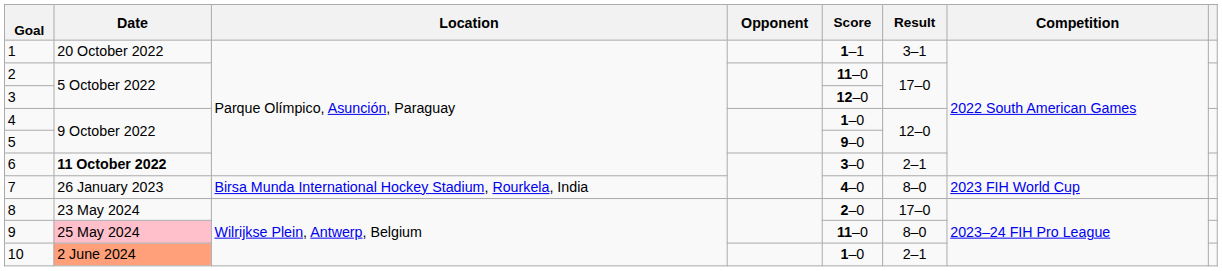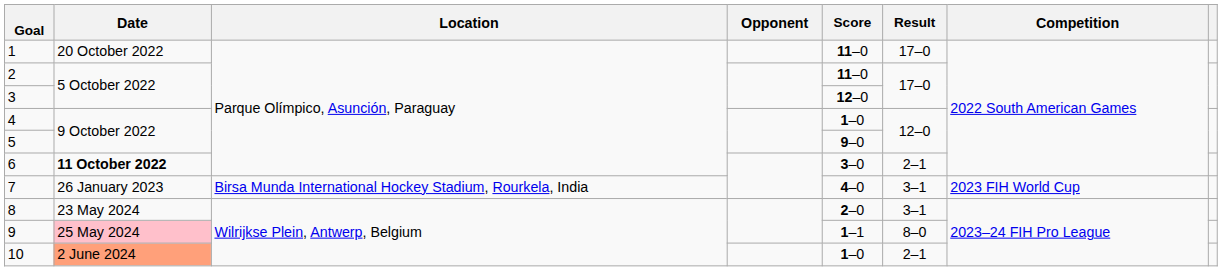 <table class="wikitable sortable" style="font-size:90%" width=97%>
 <tr>
 <th style="font-size:95%;" data-sort-type=number><br>Goal</th>
 <th align=center>Date</th>
 <th>Location</th>
 <th width=90>Opponent</th>
 <th data-sort-type="number" style="font-size:95%">Score</th>
 <th data-sort-type="number" style="font-size:95%">Result</th>
 <th>Competition</th>
 <th></th>
 </tr>
 <tr>
 <td>1</td>
 <td>20 October 2022</td>
 <td rowspan=6>Parque Olímpico, <a href='#'>Asunción</a>, Paraguay</td>
 <td></td>
-<td align="center"><strong>1</strong>–1</td>
-<td align="center">3–1</td>
+<td align="center"><strong>11</strong>–0</td>
+<td align="center">17–0</td>
 <td rowspan=6><a href='#'>2022 South American Games</a></td>
 <td></td>
 </tr>
 <tr>
 <td>2</td>
 <td rowspan=2>5 October 2022</td>
 <td rowspan=2></td>
 <td align="center"><strong>11</strong>–0</td>
 <td rowspan=2; align="center">17–0</td>
 <td rowspan=2></td>
 </tr>
 <tr>
 <td>3</td>
 <td align="center"><strong>12</strong>–0</td>
 </tr>
 <tr>
 <td>4</td>
 <td rowspan=2>9 October 2022</td>
 <td rowspan=2></td>
 <td align="center"><strong>1</strong>–0</td>
 <td rowspan=2; align="center">12–0</td>
 <td rowspan=2></td>
 </tr>
 <tr>
 <td>5</td>
 <td align="center"><strong>9</strong>–0</td>
 </tr>
 <tr>
 <td>6</td>
 <td><strong>11 October 2022</strong></td>
 <td rowspan=2></td>
 <td align="center"><strong>3</strong>–0</td>
 <td align="center">2–1</td>
 <td></td>
 </tr>
 <tr>
 <td>7</td>
 <td>26 January 2023</td>
 <td><a href='#'>Birsa Munda International Hockey Stadium</a>, <a href='#'>Rourkela</a>, India</td>
 <td align="center"><strong>4</strong>–0</td>
-<td align="center">8–0</td>
+<td align="center">3–1</td>
 <td><a href='#'>2023 FIH World Cup</a></td>
 <td></td>
 </tr>
 <tr>
 <td>8</td>
 <td>23 May 2024</td>
 <td rowspan=3><a href='#'>Wilrijkse Plein</a>, <a href='#'>Antwerp</a>, Belgium</td>
 <td rowspan=2></td>
 <td align="center"><strong>2</strong>–0</td>
-<td align="center">17–0</td>
+<td align="center">3–1</td>
 <td rowspan=3><a href='#'>2023–24 FIH Pro League</a></td>
 <td></td>
 </tr>
 <tr>
 <td>9</td>
 <td style="background: pink;">25 May 2024</td>
-<td align="center"><strong>11</strong>–0</td>
+<td align="center"><strong>1</strong>–1</td>
 <td align="center">8–0</td>
 <td></td>
 </tr>
 <tr>
 <td>10</td>
 <td style="background: lightsalmon;">2 June 2024</td>
 <td></td>
 <td align="center"><strong>1</strong>–0</td>
 <td align="center">2–1</td>
 <td></td>
 </tr>
 </table>
